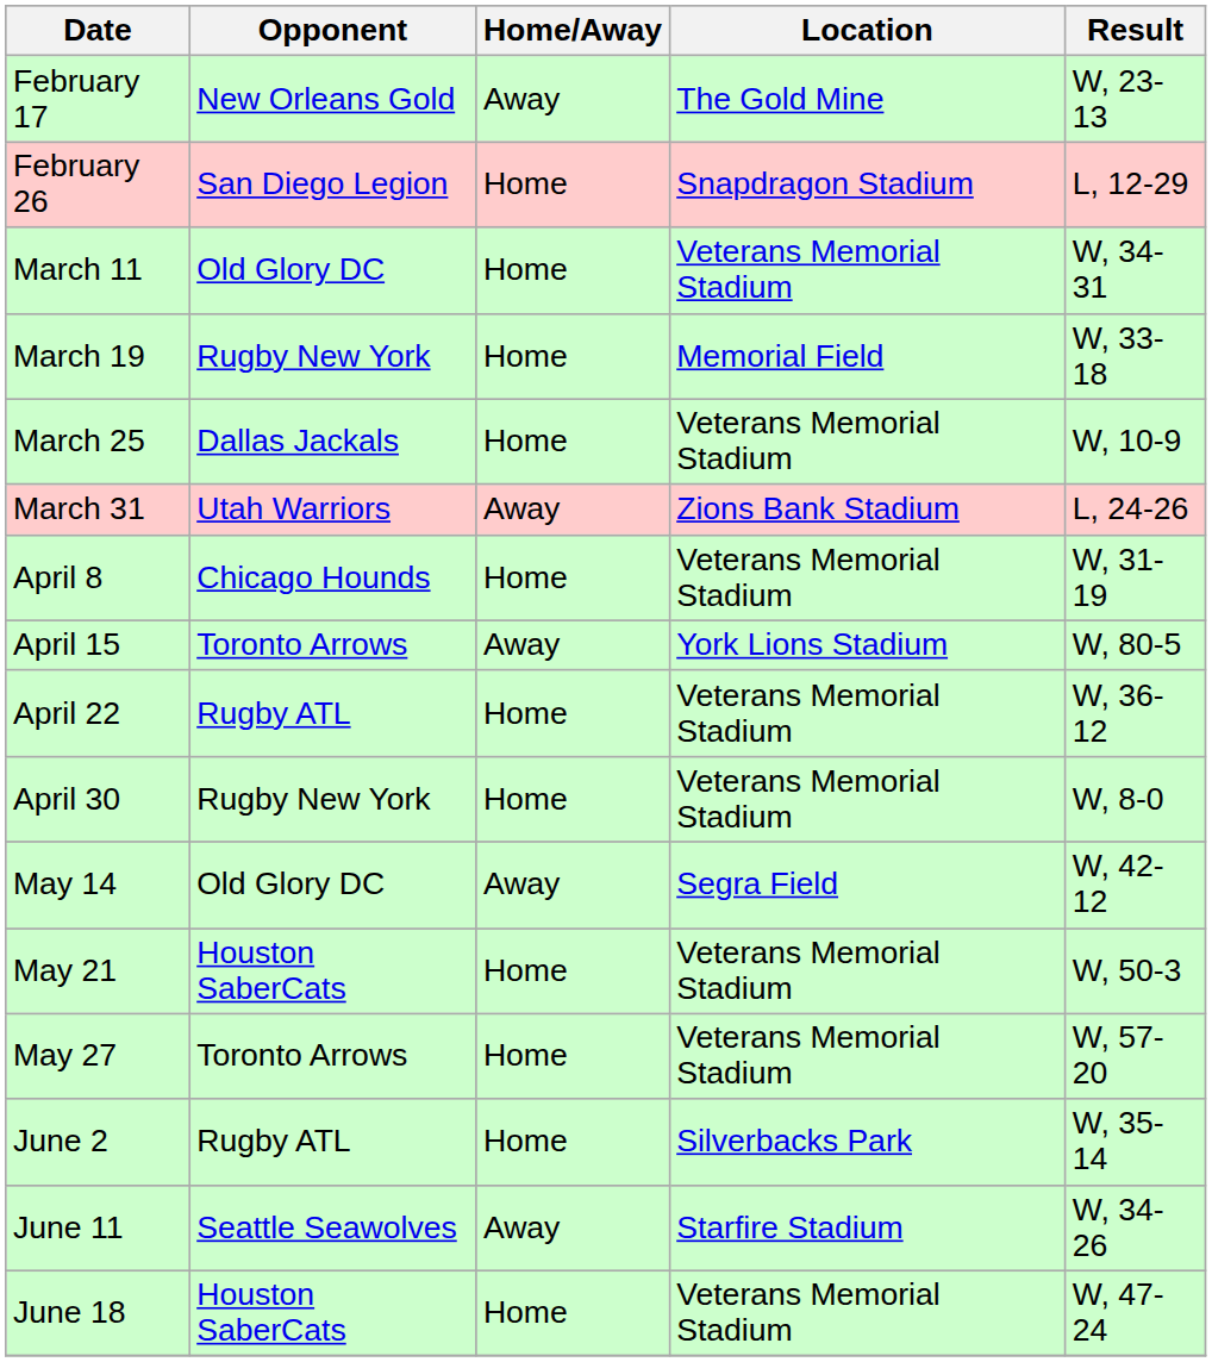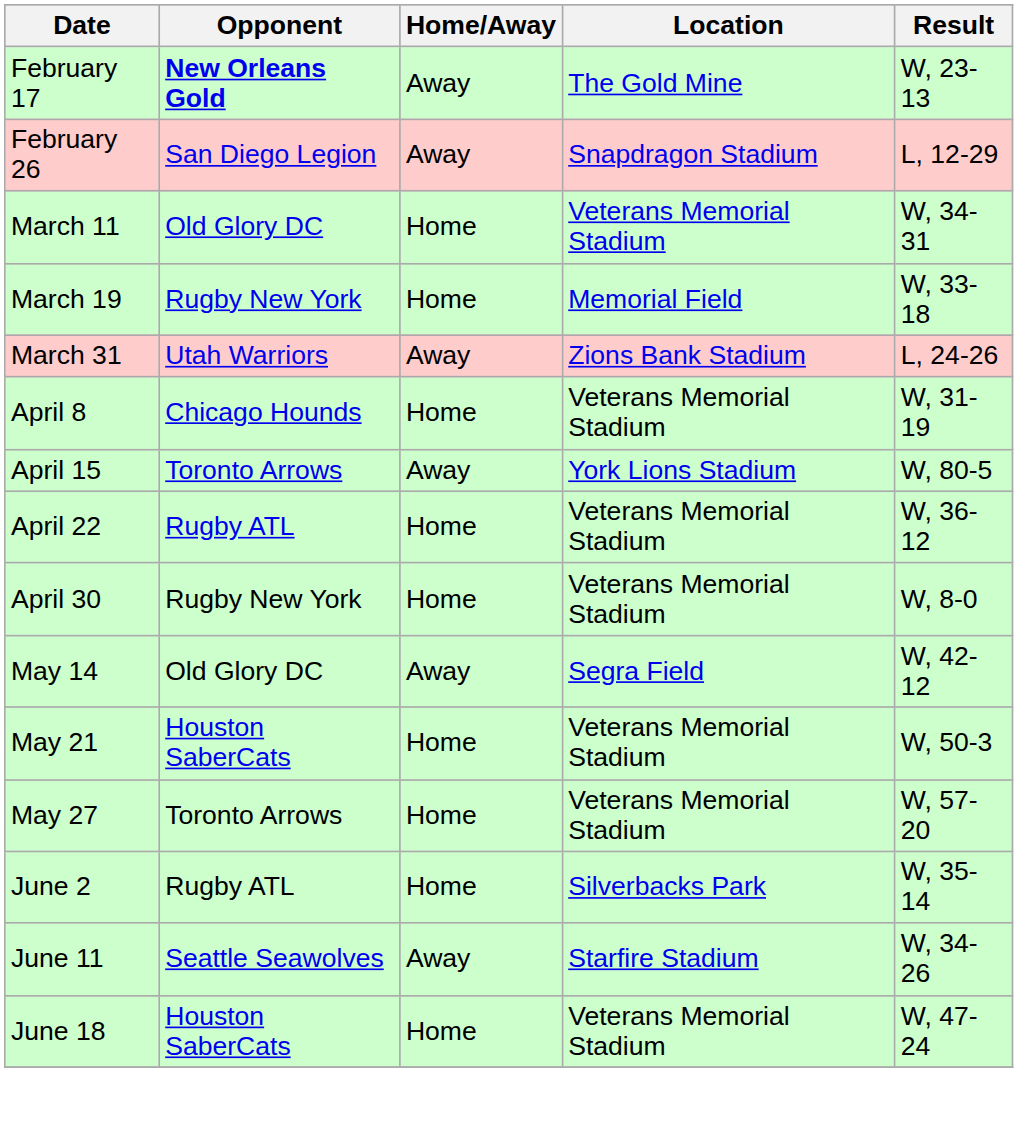 <table class="wikitable mw-collapsible">
 <tr>
 <th>Date</th>
 <th>Opponent</th>
 <th>Home/Away</th>
 <th>Location</th>
 <th>Result</th>
 </tr>
 <tr bgcolor="#CCFFCC">
 <td>February 17</td>
-<td><a href='#'>New Orleans Gold</a></td>
+<td><strong><a href='#'>New Orleans Gold</a></strong></td>
 <td>Away</td>
 <td><a href='#'>The Gold Mine</a></td>
 <td>W, 23-13</td>
 </tr>
 <tr bgcolor="#FFCCCC">
 <td>February 26</td>
 <td><a href='#'>San Diego Legion</a></td>
-<td>Home</td>
+<td>Away</td>
 <td><a href='#'>Snapdragon Stadium</a></td>
 <td>L, 12-29</td>
 </tr>
 <tr bgcolor="#CCFFCC">
 <td>March 11</td>
 <td><a href='#'>Old Glory DC</a></td>
 <td>Home</td>
 <td><a href='#'>Veterans Memorial Stadium</a></td>
 <td>W, 34-31</td>
 </tr>
 <tr bgcolor="#CCFFCC">
 <td>March 19</td>
 <td><a href='#'>Rugby New York</a></td>
 <td>Home</td>
 <td><a href='#'>Memorial Field</a></td>
 <td>W, 33-18</td>
-</tr>
-<tr bgcolor="#CCFFCC">
-<td>March 25</td>
-<td><a href='#'>Dallas Jackals</a></td>
-<td>Home</td>
-<td>Veterans Memorial Stadium</td>
-<td>W, 10-9</td>
 </tr>
 <tr bgcolor="#FFCCCC">
 <td>March 31</td>
 <td><a href='#'>Utah Warriors</a></td>
 <td>Away</td>
 <td><a href='#'>Zions Bank Stadium</a></td>
 <td>L, 24-26</td>
 </tr>
 <tr bgcolor="#CCFFCC">
 <td>April 8</td>
 <td><a href='#'>Chicago Hounds</a></td>
 <td>Home</td>
 <td>Veterans Memorial Stadium</td>
 <td>W, 31-19</td>
 </tr>
 <tr bgcolor="#CCFFCC">
 <td>April 15</td>
 <td><a href='#'>Toronto Arrows</a></td>
 <td>Away</td>
 <td><a href='#'>York Lions Stadium</a></td>
 <td>W, 80-5</td>
 </tr>
 <tr bgcolor="#CCFFCC">
 <td>April 22</td>
 <td><a href='#'>Rugby ATL</a></td>
 <td>Home</td>
 <td>Veterans Memorial Stadium</td>
 <td>W, 36-12</td>
 </tr>
 <tr bgcolor="#CCFFCC">
 <td>April 30</td>
 <td>Rugby New York</td>
 <td>Home</td>
 <td>Veterans Memorial Stadium</td>
 <td>W, 8-0</td>
 </tr>
 <tr bgcolor="#CCFFCC">
 <td>May 14</td>
 <td>Old Glory DC</td>
 <td>Away</td>
 <td><a href='#'>Segra Field</a></td>
 <td>W, 42-12</td>
 </tr>
 <tr bgcolor="#CCFFCC">
 <td>May 21</td>
 <td><a href='#'>Houston SaberCats</a></td>
 <td>Home</td>
 <td>Veterans Memorial Stadium</td>
 <td>W, 50-3</td>
 </tr>
 <tr bgcolor="#CCFFCC">
 <td>May 27</td>
 <td>Toronto Arrows</td>
 <td>Home</td>
 <td>Veterans Memorial Stadium</td>
 <td>W, 57-20</td>
 </tr>
 <tr bgcolor="#CCFFCC">
 <td>June 2</td>
 <td>Rugby ATL</td>
 <td>Home</td>
 <td><a href='#'>Silverbacks Park</a></td>
 <td>W, 35-14</td>
 </tr>
 <tr bgcolor="#CCFFCC">
 <td>June 11</td>
 <td><a href='#'>Seattle Seawolves</a></td>
 <td>Away</td>
 <td><a href='#'>Starfire Stadium</a></td>
 <td>W, 34-26</td>
 </tr>
 <tr bgcolor="#CCFFCC">
 <td>June 18</td>
 <td><a href='#'>Houston SaberCats</a></td>
 <td>Home</td>
 <td>Veterans Memorial Stadium</td>
 <td>W, 47-24</td>
 </tr>
 <tr>
 </tr>
 </table>
